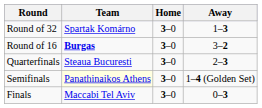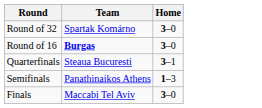 <table class="wikitable" style="text-align: left; font-size:95%">
 <tr bgcolor="#ccccff">
 <th>Round</th>
 <th>Team</th>
 <th>Home</th>
-<th> Away </th>
 </tr>
 <tr>
 <td>Round of 32</td>
 <td> <a href='#'>Spartak Komárno</a></td>
 <td align="center"><strong>3</strong>–0</td>
-<td align="center">1–<strong>3</strong></td>
 </tr>
 <tr>
 <td>Round of 16</td>
 <td><strong> <a href='#'>Burgas</a></strong></td>
 <td align="center"><strong>3</strong>–0</td>
-<td align="center">3–<strong>2</strong></td>
 </tr>
 <tr>
 <td>Quarterfinals</td>
 <td> <a href='#'>Steaua Bucuresti</a></td>
-<td align="center"><strong>3</strong>–0</td>
-<td align="center">2–<strong>3</strong></td>
+<td align="center"><strong>3</strong>–1</td>
 </tr>
 <tr>
 <td>Semifinals</td>
-<td style="background: lightyellow;"> <a href='#'>Panathinaikos Athens</a></td>
-<td align="center"><strong>3</strong>–0</td>
-<td align="center">1–<strong>4</strong> (Golden Set)</td>
+<td> <a href='#'>Panathinaikos Athens</a></td>
+<td align="center"><strong>1</strong>–3</td>
 </tr>
 <tr>
 <td>Finals</td>
 <td> <a href='#'>Maccabi Tel Aviv</a></td>
 <td align="center"><strong>3</strong>–0</td>
-<td align="center">0–<strong>3</strong></td>
 </tr>
 </table>
